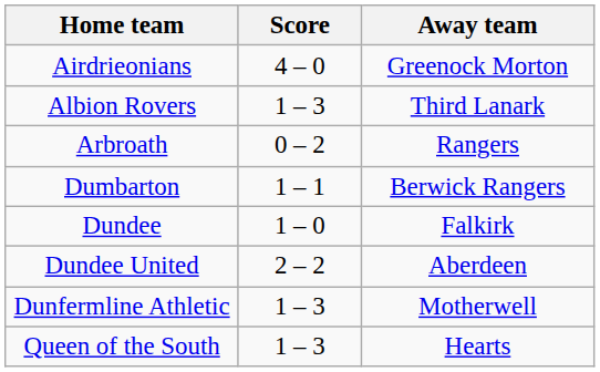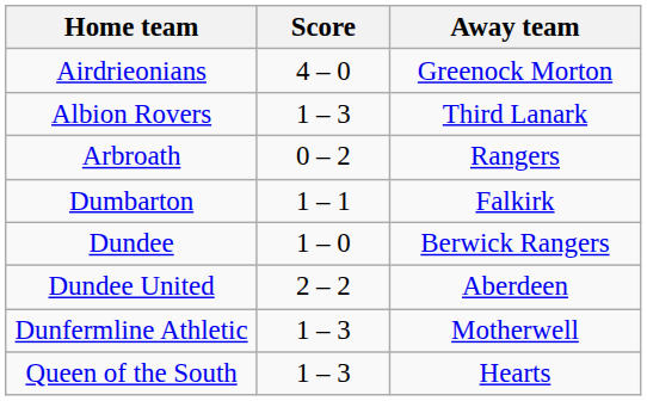 <table class="wikitable" style="text-align: center">
 <tr>
 <th width=140>Home team</th>
 <th width=70>Score</th>
 <th width=140>Away team</th>
 </tr>
 <tr>
 <td><a href='#'>Airdrieonians</a></td>
 <td>4 – 0</td>
 <td><a href='#'>Greenock Morton</a></td>
 </tr>
 <tr>
 <td><a href='#'>Albion Rovers</a></td>
 <td>1 – 3</td>
 <td><a href='#'>Third Lanark</a></td>
 </tr>
 <tr>
 <td><a href='#'>Arbroath</a></td>
 <td>0 – 2</td>
 <td><a href='#'>Rangers</a></td>
 </tr>
 <tr>
 <td><a href='#'>Dumbarton</a></td>
 <td>1 – 1</td>
-<td><a href='#'>Berwick Rangers</a></td>
+<td><a href='#'>Falkirk</a></td>
 </tr>
 <tr>
 <td><a href='#'>Dundee</a></td>
 <td>1 – 0</td>
-<td><a href='#'>Falkirk</a></td>
+<td><a href='#'>Berwick Rangers</a></td>
 </tr>
 <tr>
 <td><a href='#'>Dundee United</a></td>
 <td>2 – 2</td>
 <td><a href='#'>Aberdeen</a></td>
 </tr>
 <tr>
 <td><a href='#'>Dunfermline Athletic</a></td>
 <td>1 – 3</td>
 <td><a href='#'>Motherwell</a></td>
 </tr>
 <tr>
 <td><a href='#'>Queen of the South</a></td>
 <td>1 – 3</td>
 <td><a href='#'>Hearts</a></td>
 </tr>
 </table>
